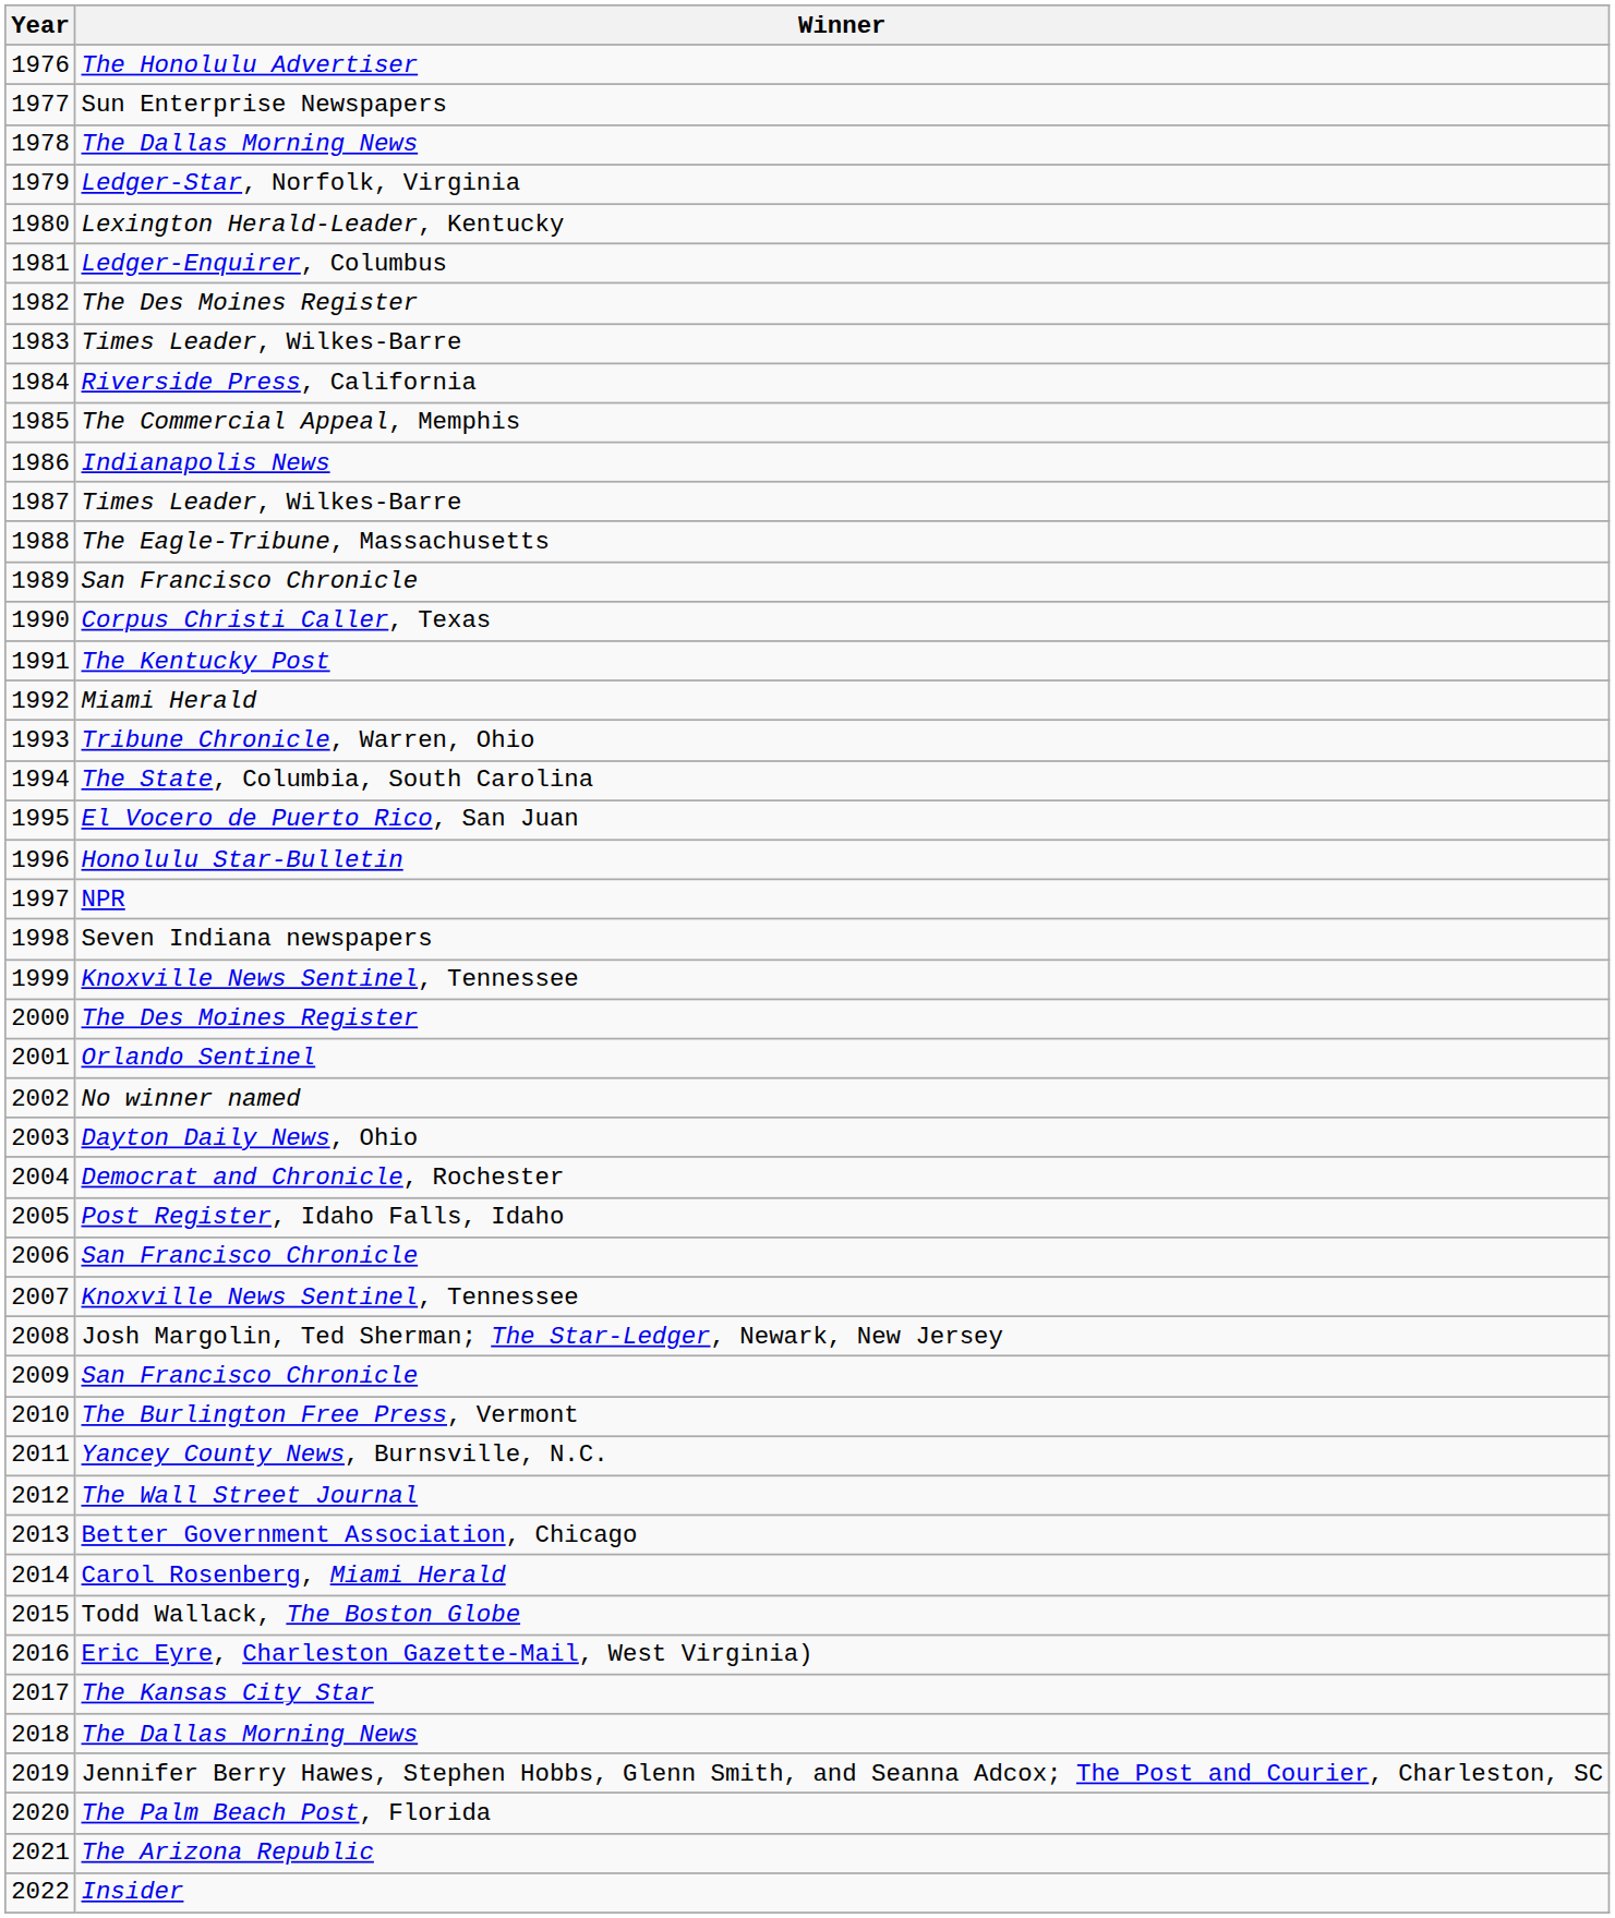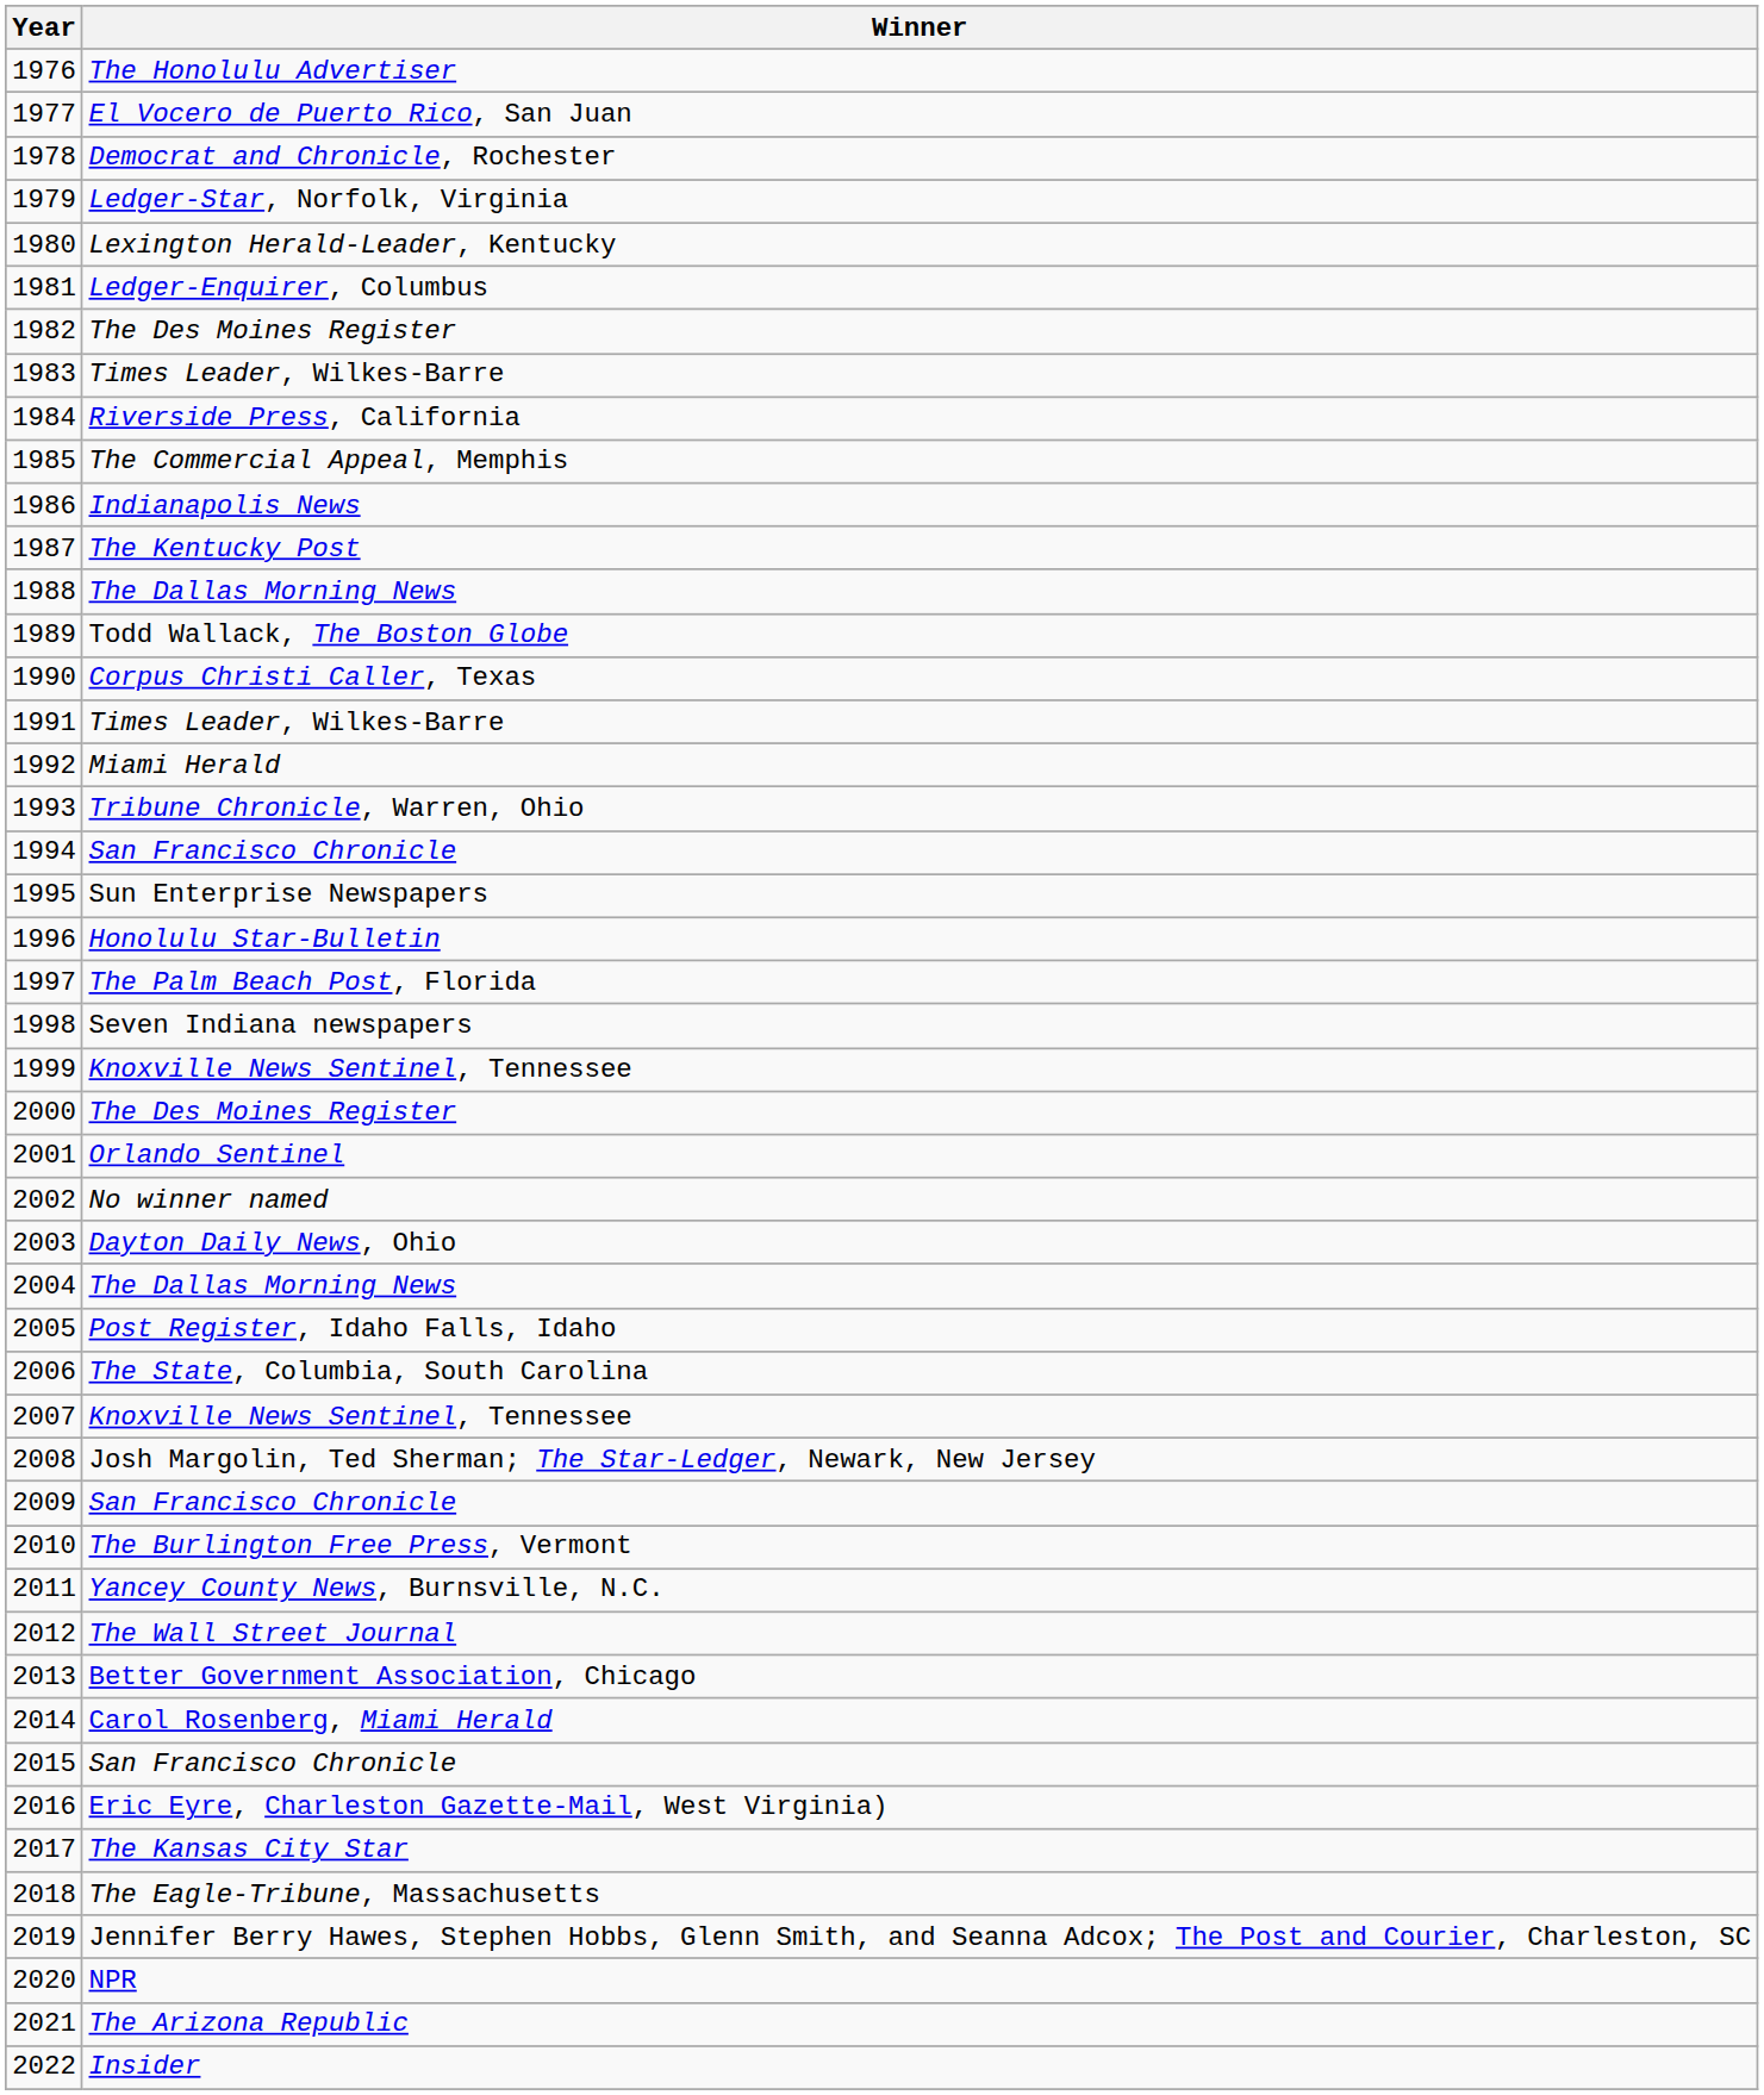 <table class="wikitable sortable">
 <tr>
 <th>Year</th>
 <th>Winner</th>
 </tr>
 <tr>
 <td>1976</td>
 <td><em><a href='#'>The Honolulu Advertiser</a></em></td>
 </tr>
 <tr>
 <td>1977</td>
-<td>Sun Enterprise Newspapers</td>
+<td><em><a href='#'>El Vocero de Puerto Rico</a></em>, San Juan</td>
 </tr>
 <tr>
 <td>1978</td>
-<td><em><a href='#'>The Dallas Morning News</a></em></td>
+<td><em><a href='#'>Democrat and Chronicle</a></em>, Rochester</td>
 </tr>
 <tr>
 <td>1979</td>
 <td><em><a href='#'>Ledger-Star</a></em>, Norfolk, Virginia</td>
 </tr>
 <tr>
 <td>1980</td>
 <td><em>Lexington Herald-Leader</em>, Kentucky</td>
 </tr>
 <tr>
 <td>1981</td>
 <td><em><a href='#'>Ledger-Enquirer</a></em>, Columbus</td>
 </tr>
 <tr>
 <td>1982</td>
 <td><em>The Des Moines Register</em></td>
 </tr>
 <tr>
 <td>1983</td>
 <td><em>Times Leader</em>, Wilkes-Barre</td>
 </tr>
 <tr>
 <td>1984</td>
 <td><em><a href='#'>Riverside Press</a></em>, California</td>
 </tr>
 <tr>
 <td>1985</td>
 <td><em>The Commercial Appeal</em>, Memphis</td>
 </tr>
 <tr>
 <td>1986</td>
 <td><em><a href='#'>Indianapolis News</a></em></td>
 </tr>
 <tr>
 <td>1987</td>
-<td><em>Times Leader</em>, Wilkes-Barre</td>
+<td><em><a href='#'>The Kentucky Post</a></em></td>
 </tr>
 <tr>
 <td>1988</td>
-<td><em>The Eagle-Tribune</em>, Massachusetts</td>
+<td><em><a href='#'>The Dallas Morning News</a></em></td>
 </tr>
 <tr>
 <td>1989</td>
-<td><em>San Francisco Chronicle</em></td>
+<td>Todd Wallack, <em><a href='#'>The Boston Globe</a></em></td>
 </tr>
 <tr>
 <td>1990</td>
 <td><em><a href='#'>Corpus Christi Caller</a></em>, Texas</td>
 </tr>
 <tr>
 <td>1991</td>
-<td><em><a href='#'>The Kentucky Post</a></em></td>
+<td><em>Times Leader</em>, Wilkes-Barre</td>
 </tr>
 <tr>
 <td>1992</td>
 <td><em>Miami Herald</em></td>
 </tr>
 <tr>
 <td>1993</td>
 <td><em><a href='#'>Tribune Chronicle</a></em>, Warren, Ohio</td>
 </tr>
 <tr>
 <td>1994</td>
-<td><em><a href='#'>The State</a></em>, Columbia, South Carolina</td>
+<td><em><a href='#'>San Francisco Chronicle</a></em></td>
 </tr>
 <tr>
 <td>1995</td>
-<td><em><a href='#'>El Vocero de Puerto Rico</a></em>, San Juan</td>
+<td>Sun Enterprise Newspapers</td>
 </tr>
 <tr>
 <td>1996</td>
 <td><em><a href='#'>Honolulu Star-Bulletin</a></em></td>
 </tr>
 <tr>
 <td>1997</td>
-<td><a href='#'>NPR</a></td>
+<td><em><a href='#'>The Palm Beach Post</a></em>, Florida</td>
 </tr>
 <tr>
 <td>1998</td>
 <td>Seven Indiana newspapers</td>
 </tr>
 <tr>
 <td>1999</td>
 <td><em><a href='#'>Knoxville News Sentinel</a></em>, Tennessee</td>
 </tr>
 <tr>
 <td>2000</td>
 <td><em><a href='#'>The Des Moines Register</a></em></td>
 </tr>
 <tr>
 <td>2001</td>
 <td><em><a href='#'>Orlando Sentinel</a></em></td>
 </tr>
 <tr>
 <td>2002</td>
 <td><em>No winner named</em></td>
 </tr>
 <tr>
 <td>2003</td>
 <td><em><a href='#'>Dayton Daily News</a></em>, Ohio</td>
 </tr>
 <tr>
 <td>2004</td>
-<td><em><a href='#'>Democrat and Chronicle</a></em>, Rochester</td>
+<td><em><a href='#'>The Dallas Morning News</a></em></td>
 </tr>
 <tr>
 <td>2005</td>
 <td><em><a href='#'>Post Register</a></em>, Idaho Falls, Idaho</td>
 </tr>
 <tr>
 <td>2006</td>
-<td><em><a href='#'>San Francisco Chronicle</a></em></td>
+<td><em><a href='#'>The State</a></em>, Columbia, South Carolina</td>
 </tr>
 <tr>
 <td>2007</td>
 <td><em><a href='#'>Knoxville News Sentinel</a></em>, Tennessee</td>
 </tr>
 <tr>
 <td>2008</td>
 <td>Josh Margolin, Ted Sherman; <em><a href='#'>The Star-Ledger</a></em>, Newark, New Jersey</td>
 </tr>
 <tr>
 <td>2009</td>
 <td><em><a href='#'>San Francisco Chronicle</a></em></td>
 </tr>
 <tr>
 <td>2010</td>
 <td><em><a href='#'>The Burlington Free Press</a></em>, Vermont</td>
 </tr>
 <tr>
 <td>2011</td>
 <td><em><a href='#'>Yancey County News</a></em>, Burnsville, N.C.</td>
 </tr>
 <tr>
 <td>2012</td>
 <td><em><a href='#'>The Wall Street Journal</a></em></td>
 </tr>
 <tr>
 <td>2013</td>
 <td><a href='#'>Better Government Association</a>, Chicago</td>
 </tr>
 <tr>
 <td>2014</td>
 <td><a href='#'>Carol Rosenberg</a>, <em><a href='#'>Miami Herald</a></em></td>
 </tr>
 <tr>
 <td>2015</td>
-<td>Todd Wallack, <em><a href='#'>The Boston Globe</a></em></td>
+<td><em>San Francisco Chronicle</em></td>
 </tr>
 <tr>
 <td>2016</td>
 <td><a href='#'>Eric Eyre</a>, <a href='#'>Charleston Gazette-Mail</a>, West Virginia)</td>
 </tr>
 <tr>
 <td>2017</td>
 <td><em><a href='#'>The Kansas City Star</a></em></td>
 </tr>
 <tr>
 <td>2018</td>
-<td><em><a href='#'>The Dallas Morning News</a></em></td>
+<td><em>The Eagle-Tribune</em>, Massachusetts</td>
 </tr>
 <tr>
 <td>2019</td>
 <td>Jennifer Berry Hawes, Stephen Hobbs, Glenn Smith, and Seanna Adcox; <a href='#'>The Post and Courier</a>, Charleston, SC</td>
 </tr>
 <tr>
 <td>2020</td>
-<td><em><a href='#'>The Palm Beach Post</a></em>, Florida</td>
+<td><a href='#'>NPR</a></td>
 </tr>
 <tr>
 <td>2021</td>
 <td><em><a href='#'>The Arizona Republic</a></em></td>
 </tr>
 <tr>
 <td>2022</td>
 <td><em><a href='#'>Insider</a></em></td>
 </tr>
 </table>
